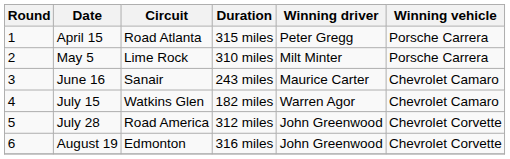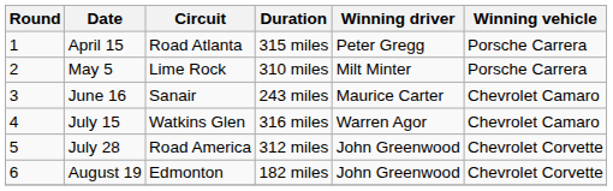 <table class="wikitable" style="font-size: 90%;">
 <tr>
 <th>Round</th>
 <th>Date</th>
 <th>Circuit</th>
 <th>Duration</th>
 <th>Winning driver</th>
 <th>Winning vehicle</th>
 </tr>
 <tr>
 <td>1</td>
 <td>April 15</td>
 <td>Road Atlanta</td>
 <td>315 miles</td>
 <td>Peter Gregg</td>
 <td>Porsche Carrera</td>
 </tr>
 <tr>
 <td>2</td>
 <td>May 5</td>
 <td>Lime Rock</td>
 <td>310 miles</td>
 <td>Milt Minter</td>
 <td>Porsche Carrera</td>
 </tr>
 <tr>
 <td>3</td>
 <td>June 16</td>
 <td>Sanair</td>
 <td>243 miles</td>
 <td>Maurice Carter</td>
 <td>Chevrolet Camaro</td>
 </tr>
 <tr>
 <td>4</td>
 <td>July 15</td>
 <td>Watkins Glen</td>
-<td>182 miles</td>
+<td>316 miles</td>
 <td>Warren Agor</td>
 <td>Chevrolet Camaro</td>
 </tr>
 <tr>
 <td>5</td>
 <td>July 28</td>
 <td>Road America</td>
 <td>312 miles</td>
 <td>John Greenwood</td>
 <td>Chevrolet Corvette</td>
 </tr>
 <tr>
 <td>6</td>
 <td>August 19</td>
 <td>Edmonton</td>
-<td>316 miles</td>
+<td>182 miles</td>
 <td>John Greenwood</td>
 <td>Chevrolet Corvette</td>
 </tr>
 <tr>
 </tr>
 </table>
